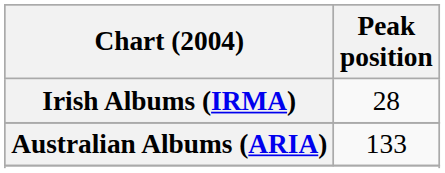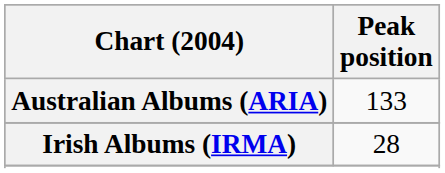 <table class="wikitable sortable plainrowheaders">
 <tr>
 <th scope="col">Chart (2004)</th>
 <th scope="col">Peak<br>position</th>
+</tr>
+<tr>
+<th scope="row">Australian Albums (<a href='#'>ARIA</a>)</th>
+<td style="text-align:center">133</td>
+</tr>
+<tr>
 </tr>
 <tr>
 <th scope="row">Irish Albums (<a href='#'>IRMA</a>)</th>
 <td style="text-align:center">28</td>
 </tr>
 <tr>
 </tr>
 <tr>
-<th scope="row">Australian Albums (<a href='#'>ARIA</a>)</th>
-<td style="text-align:center">133</td>
-</tr>
-<tr>
-</tr>
-<tr>
 </tr>
 </table>
